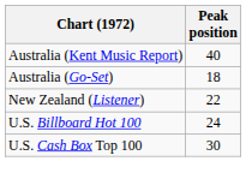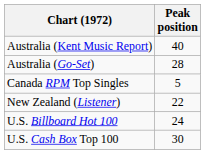 <table class="wikitable sortable">
 <tr>
 <th align="left">Chart (1972)</th>
 <th align="left">Peak<br>position</th>
 </tr>
 <tr>
 <td>Australia (<a href='#'>Kent Music Report</a>)</td>
 <td style="text-align:center;">40</td>
 </tr>
 <tr>
 <td>Australia (<em><a href='#'>Go-Set</a></em>) </td>
-<td style="text-align:center;">18</td>
+<td style="text-align:center;">28</td>
+</tr>
+<tr>
+<td align="left">Canada <a href='#'><em>RPM</em></a> Top Singles</td>
+<td style="text-align:center;">5</td>
 </tr>
 <tr>
 <td align="left">New Zealand (<em><a href='#'>Listener</a></em>) </td>
 <td style="text-align:center;">22</td>
 </tr>
 <tr>
 <td align="left">U.S. <em><a href='#'>Billboard Hot 100</a></em> </td>
 <td style="text-align:center;">24</td>
 </tr>
 <tr>
 <td align="left">U.S. <em><a href='#'>Cash Box</a></em> Top 100</td>
 <td style="text-align:center;">30</td>
 </tr>
 </table>
